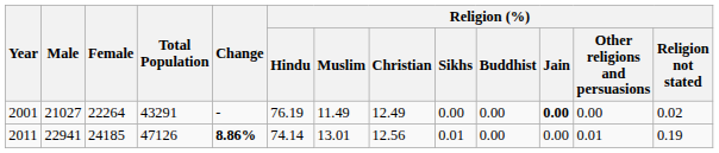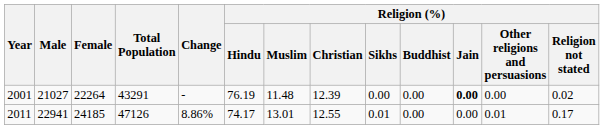 <table class="wikitable">
 <tr>
 <th rowspan="2">Year</th>
 <th rowspan="2">Male</th>
 <th rowspan="2">Female</th>
 <th rowspan="2">Total Population</th>
 <th rowspan="2">Change</th>
 <th colspan="8">Religion (%)</th>
 </tr>
 <tr>
 <th>Hindu</th>
 <th>Muslim</th>
 <th>Christian</th>
 <th>Sikhs</th>
 <th>Buddhist</th>
 <th>Jain</th>
 <th>Other religions and persuasions</th>
 <th>Religion not stated</th>
 </tr>
 <tr>
 <td>2001</td>
 <td>21027</td>
 <td>22264</td>
 <td>43291</td>
 <td>-</td>
 <td>76.19</td>
-<td>11.49</td>
-<td>12.49</td>
+<td>11.48</td>
+<td>12.39</td>
 <td>0.00</td>
 <td>0.00</td>
 <td><strong>0.00</strong></td>
 <td>0.00</td>
 <td>0.02</td>
 </tr>
 <tr>
 <td>2011</td>
 <td>22941</td>
 <td>24185</td>
 <td>47126</td>
-<td><strong>8.86%</strong></td>
-<td>74.14</td>
+<td>8.86%</td>
+<td>74.17</td>
 <td>13.01</td>
-<td>12.56</td>
+<td>12.55</td>
 <td>0.01</td>
 <td>0.00</td>
 <td>0.00</td>
 <td>0.01</td>
-<td>0.19</td>
+<td>0.17</td>
 </tr>
 </table>
